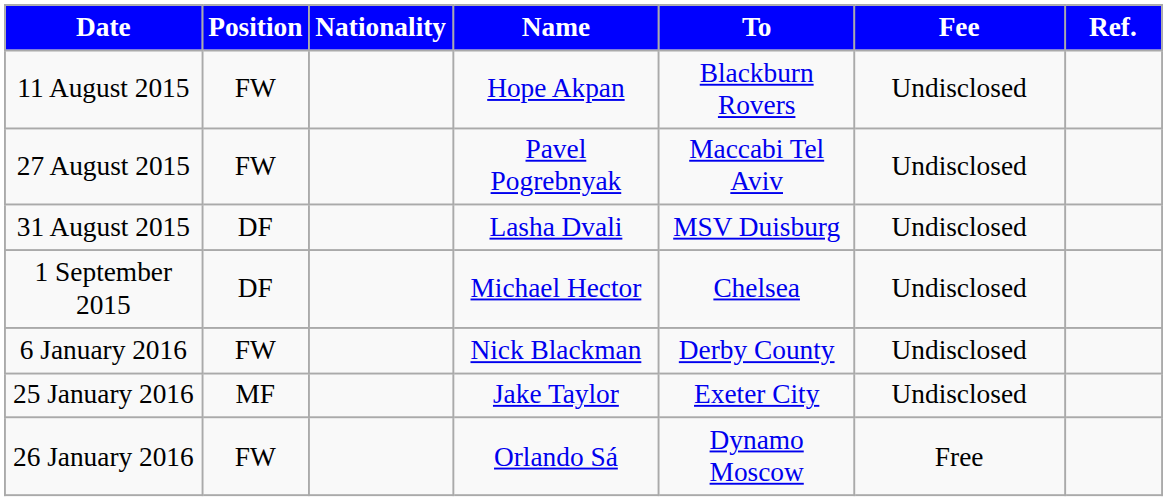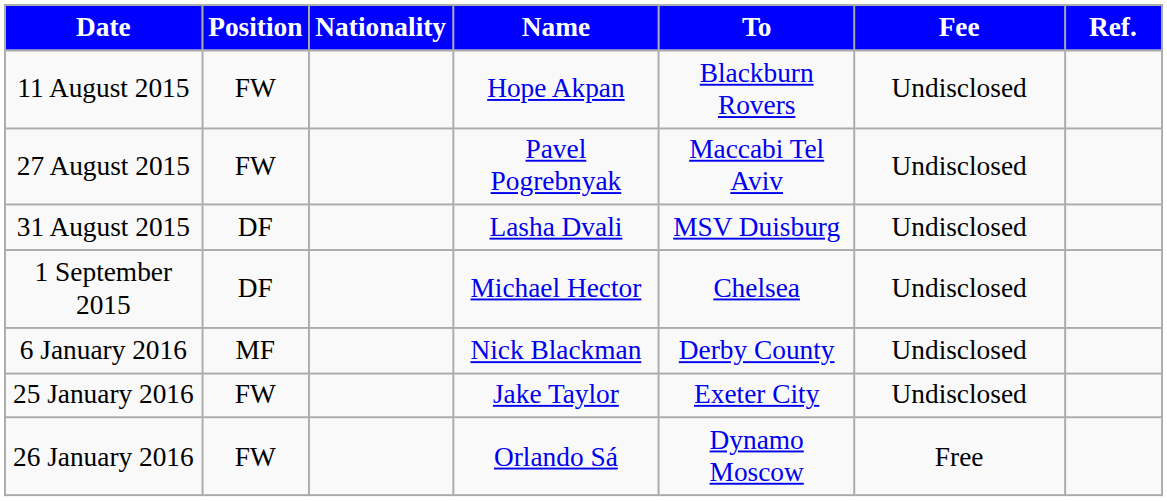 <table class="wikitable"  style="text-align:center; font-size:90%; ">
 <tr>
 <th style="background:#00f; color:white; width:200px;">Date</th>
 <th style="background:#00f; color:white; width:50px;">Position</th>
 <th style="background:#00f; color:white; width:50px;">Nationality</th>
 <th style="background:#00f; color:white; width:200px;">Name</th>
 <th style="background:#00f; color:white; width:200px;">To</th>
 <th style="background:#00f; color:white; width:200px;">Fee</th>
 <th style="background:#00f; color:white; width:100px;">Ref.</th>
 </tr>
 <tr>
 <td>11 August 2015</td>
 <td>FW</td>
 <td></td>
 <td><a href='#'>Hope Akpan</a></td>
 <td><a href='#'>Blackburn Rovers</a></td>
 <td>Undisclosed</td>
 <td></td>
 </tr>
 <tr>
 <td>27 August 2015</td>
 <td>FW</td>
 <td></td>
 <td><a href='#'>Pavel Pogrebnyak</a></td>
 <td><a href='#'>Maccabi Tel Aviv</a></td>
 <td>Undisclosed</td>
 <td></td>
 </tr>
 <tr>
 <td>31 August 2015</td>
 <td>DF</td>
 <td></td>
 <td><a href='#'>Lasha Dvali</a></td>
 <td><a href='#'>MSV Duisburg</a></td>
 <td>Undisclosed</td>
 <td></td>
 </tr>
 <tr>
 <td>1 September 2015</td>
 <td>DF</td>
 <td></td>
 <td><a href='#'>Michael Hector</a></td>
 <td><a href='#'>Chelsea</a></td>
 <td>Undisclosed</td>
 <td></td>
 </tr>
 <tr>
 <td>6 January 2016</td>
-<td>FW</td>
+<td>MF</td>
 <td></td>
 <td><a href='#'>Nick Blackman</a></td>
 <td><a href='#'>Derby County</a></td>
 <td>Undisclosed</td>
 <td></td>
 </tr>
 <tr>
 <td>25 January 2016</td>
-<td>MF</td>
+<td>FW</td>
 <td></td>
 <td><a href='#'>Jake Taylor</a></td>
 <td><a href='#'>Exeter City</a></td>
 <td>Undisclosed</td>
 <td></td>
 </tr>
 <tr>
 <td>26 January 2016</td>
 <td>FW</td>
 <td></td>
 <td><a href='#'>Orlando Sá</a></td>
 <td><a href='#'>Dynamo Moscow</a></td>
 <td>Free</td>
 <td></td>
 </tr>
 </table>
